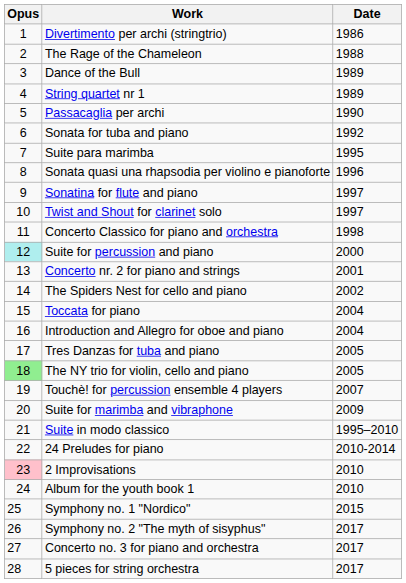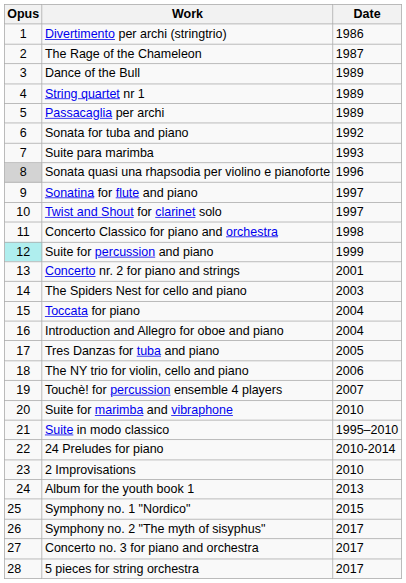 <table class="wikitable sortable">
 <tr>
 <th>Opus</th>
 <th class="unsortable">Work</th>
 <th>Date</th>
 </tr>
 <tr>
 <td align="center">1</td>
 <td><a href='#'>Divertimento</a> per archi (stringtrio)</td>
 <td>1986</td>
 </tr>
 <tr>
 <td align="center">2</td>
 <td>The Rage of the Chameleon</td>
-<td>1988</td>
+<td>1987</td>
 </tr>
 <tr>
 <td align="center">3</td>
 <td>Dance of the Bull</td>
 <td>1989</td>
 </tr>
 <tr>
 <td align="center">4</td>
 <td><a href='#'>String quartet</a> nr 1</td>
 <td>1989</td>
 </tr>
 <tr>
 <td align="center">5</td>
 <td><a href='#'>Passacaglia</a> per archi</td>
-<td>1990</td>
+<td>1989</td>
 </tr>
 <tr>
 <td align="center">6</td>
 <td>Sonata for tuba and piano</td>
 <td>1992</td>
 </tr>
 <tr>
 <td align="center">7</td>
 <td>Suite para marimba</td>
-<td>1995</td>
+<td>1993</td>
 </tr>
 <tr>
-<td align="center">8</td>
+<td align="center" style="background: lightgrey;">8</td>
 <td>Sonata quasi una rhapsodia per violino e pianoforte</td>
 <td>1996</td>
 </tr>
 <tr>
 <td align="center">9</td>
 <td><a href='#'>Sonatina</a> for <a href='#'>flute</a> and piano</td>
 <td>1997</td>
 </tr>
 <tr>
 <td align="center">10</td>
 <td><a href='#'>Twist and Shout</a> for <a href='#'>clarinet</a> solo</td>
 <td>1997</td>
 </tr>
 <tr>
 <td align="center">11</td>
 <td>Concerto Classico for piano and <a href='#'>orchestra</a></td>
 <td>1998</td>
 </tr>
 <tr>
 <td align="center" style="background: paleturquoise;">12</td>
 <td>Suite for <a href='#'>percussion</a> and piano</td>
-<td>2000</td>
+<td>1999</td>
 </tr>
 <tr>
 <td align="center">13</td>
 <td><a href='#'>Concerto</a> nr. 2 for piano and strings</td>
 <td>2001</td>
 </tr>
 <tr>
 <td align="center">14</td>
 <td>The Spiders Nest for cello and piano</td>
-<td>2002</td>
+<td>2003</td>
 </tr>
 <tr>
 <td align="center">15</td>
 <td><a href='#'>Toccata</a> for piano</td>
 <td>2004</td>
 </tr>
 <tr>
 <td align="center">16</td>
 <td>Introduction and Allegro for oboe and piano</td>
 <td>2004</td>
 </tr>
 <tr>
 <td align="center">17</td>
 <td>Tres Danzas for <a href='#'>tuba</a> and piano</td>
 <td>2005</td>
 </tr>
 <tr>
-<td align="center" style="background: lightgreen;">18</td>
+<td align="center">18</td>
 <td>The NY trio for violin, cello and piano</td>
-<td>2005</td>
+<td>2006</td>
 </tr>
 <tr>
 <td align="center">19</td>
 <td>Touchè! for <a href='#'>percussion</a> ensemble 4 players</td>
 <td>2007</td>
 </tr>
 <tr>
 <td align="center">20</td>
 <td>Suite for <a href='#'>marimba</a> and <a href='#'>vibraphone</a></td>
-<td>2009</td>
+<td>2010</td>
 </tr>
 <tr>
 <td align="center">21</td>
 <td><a href='#'>Suite</a> in modo classico</td>
 <td>1995–2010</td>
 </tr>
 <tr>
 <td align="center">22</td>
 <td>24 Preludes for piano</td>
 <td>2010-2014</td>
 </tr>
 <tr>
-<td align="center" style="background: pink;">23</td>
+<td align="center">23</td>
 <td>2 Improvisations</td>
 <td>2010</td>
 </tr>
 <tr>
 <td align="center">24</td>
 <td>Album for the youth book 1</td>
-<td>2010</td>
+<td>2013</td>
 </tr>
 <tr>
 <td>25</td>
 <td>Symphony no. 1 "Nordico"</td>
 <td>2015</td>
 </tr>
 <tr>
 <td>26</td>
 <td>Symphony no. 2 "The myth of sisyphus"</td>
 <td>2017</td>
 </tr>
 <tr>
 <td>27</td>
 <td>Concerto no. 3 for piano and orchestra</td>
 <td>2017</td>
 </tr>
 <tr>
 <td>28</td>
 <td>5 pieces for string orchestra</td>
 <td>2017</td>
 </tr>
 </table>
